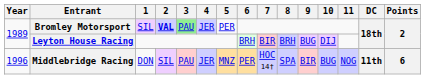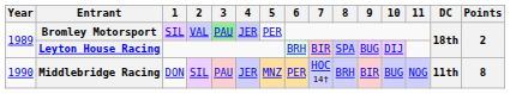 <table class="wikitable" style="text-align:center; font-size:85%">
 <tr>
 <th>Year</th>
 <th>Entrant</th>
 <th>1</th>
 <th>2</th>
 <th>3</th>
 <th>4</th>
 <th>5</th>
 <th>6</th>
 <th>7</th>
 <th>8</th>
 <th>9</th>
 <th>10</th>
 <th>11</th>
 <th>DC</th>
 <th>Points</th>
 </tr>
 <tr>
 <td rowspan=2><a href='#'>1989</a></td>
 <th nowrap>Bromley Motorsport</th>
 <td style="background:#efcfff;"><a href='#'>SIL</a><br></td>
-<td style="background:#cfcfff;"><strong><a href='#'>VAL</a><br></strong></td>
+<td style="background:#cfcfff;"><a href='#'>VAL</a><br></td>
 <td style="background: lightgreen;"><a href='#'>PAU</a></td>
 <td style="background:#cfcfff;"><a href='#'>JER</a><br></td>
 <td><a href='#'>PER</a></td>
 <td colspan=6></td>
 <th rowspan=2>18th</th>
 <th rowspan=2>2</th>
 </tr>
 <tr>
 <th nowrap><a href='#'>Leyton House Racing</a></th>
 <td colspan=5></td>
 <td style="background:#dfffdf;"><a href='#'>BRH</a><br></td>
 <td style="background:#ffcfcf;"><a href='#'>BIR</a><br></td>
-<td style="background:#cfcfff;"><a href='#'>BRH</a><br></td>
+<td style="background:#cfcfff;"><a href='#'>SPA</a><br></td>
 <td style="background:#efcfff;"><a href='#'>BUG</a><br></td>
 <td style="background:#efcfff;"><a href='#'>DIJ</a><br></td>
 <td></td>
 </tr>
 <tr>
-<td><a href='#'>1996</a></td>
+<td><a href='#'>1990</a></td>
 <th nowrap>Middlebridge Racing</th>
 <td><a href='#'>DON</a></td>
 <td style="background:#efcfff;"><a href='#'>SIL</a><br></td>
 <td style="background:#ffcfcf;"><a href='#'>PAU</a><br></td>
 <td style="background:#cfcfff;"><a href='#'>JER</a><br></td>
 <td style="background:#ffdf9f;"><a href='#'>MNZ</a><br></td>
 <td style="background:#ffdf9f;"><a href='#'>PER</a><br></td>
 <td style="background:#cfcfff;"><a href='#'>HOC</a><br><small>14†</small></td>
-<td style="background:#cfcfff;"><a href='#'>SPA</a><br></td>
+<td style="background:#cfcfff;"><a href='#'>BRH</a><br></td>
 <td style="background:#ffcfcf;"><a href='#'>BIR</a><br></td>
 <td style="background:#cfcfff;"><a href='#'>BUG</a><br></td>
 <td style="background:#cfcfff;"><a href='#'>NOG</a><br></td>
 <th>11th</th>
-<th>6</th>
+<th>8</th>
 </tr>
 </table>
